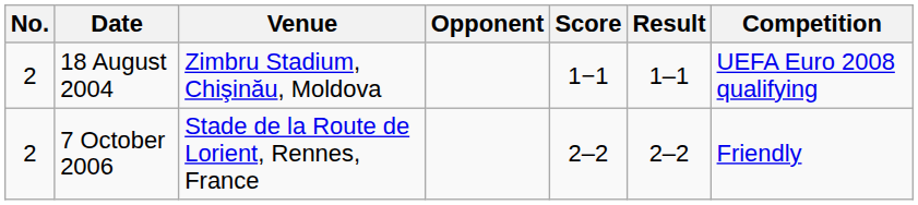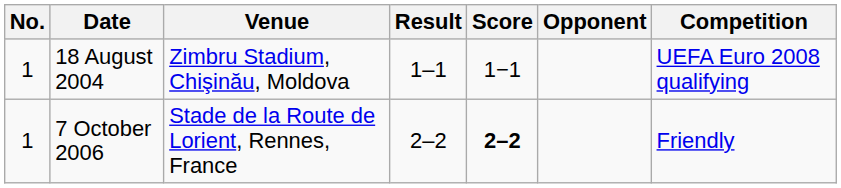 <table class="wikitable sortable">
 <tr>
 <th scope="col">No.</th>
 <th scope="col">Date</th>
 <th scope="col">Venue</th>
+<th scope="col">Result</th>
+<th scope="col">Score</th>
 <th scope="col">Opponent</th>
-<th scope="col">Score</th>
-<th scope="col">Result</th>
 <th scope="col">Competition</th>
 </tr>
 <tr>
-<td align="center">2</td>
+<td align="center">1</td>
 <td>18 August 2004</td>
 <td><a href='#'>Zimbru Stadium</a>, <a href='#'>Chişinău</a>, Moldova</td>
+<td align="center">1–1</td>
+<td align="center">1−1</td>
 <td></td>
-<td align="center">1−1</td>
-<td align="center">1–1</td>
 <td><a href='#'>UEFA Euro 2008 qualifying</a></td>
 </tr>
 <tr>
-<td align="center">2</td>
+<td align="center">1</td>
 <td>7 October 2006</td>
 <td><a href='#'>Stade de la Route de Lorient</a>, Rennes, France</td>
+<td align="center">2–2</td>
+<td align="center"><strong>2–2</strong></td>
 <td></td>
-<td align="center">2–2</td>
-<td align="center">2–2</td>
 <td><a href='#'>Friendly</a></td>
 </tr>
 </table>
